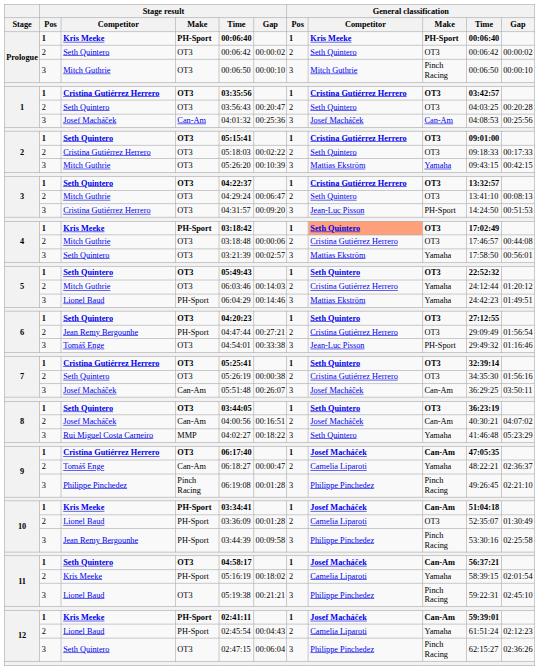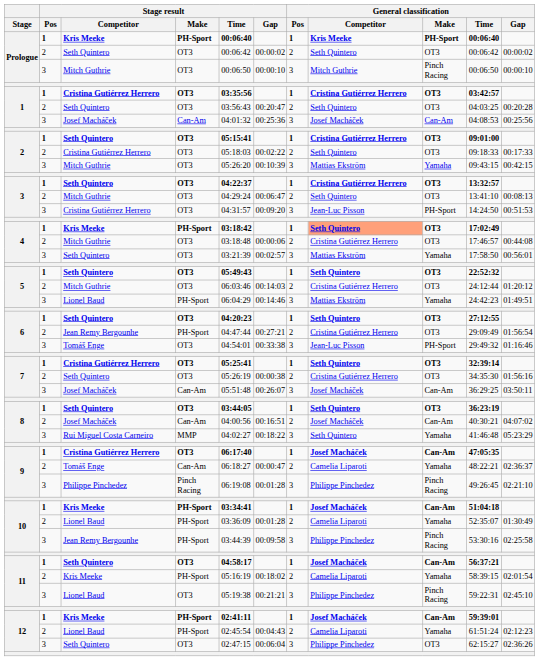 <table class="wikitable" style="font-size:85%;">
 <tr>
 <th></th>
 <th colspan=5>Stage result</th>
 <th colspan=5>General classification</th>
 </tr>
 <tr>
 <th width="40px">Stage</th>
 <th width="30px">Pos</th>
 <th width="200px">Competitor</th>
 <th width="70px">Make</th>
 <th width="40px">Time</th>
 <th width="40px">Gap</th>
 <th width="30px">Pos</th>
 <th width="200px">Competitor</th>
 <th width="70px">Make</th>
 <th width="40px">Time</th>
 <th width="40px">Gap</th>
 </tr>
 <tr>
 <th rowspan=3>Prologue</th>
 <td><strong>1</strong></td>
 <td><strong> <a href='#'>Kris Meeke</a></strong></td>
 <td><strong>PH-Sport</strong></td>
 <td><strong>00:06:40</strong></td>
 <td></td>
 <td><strong>1</strong></td>
 <td><strong> <a href='#'>Kris Meeke</a></strong></td>
 <td><strong>PH-Sport</strong></td>
 <td><strong>00:06:40</strong></td>
 <td></td>
 </tr>
 <tr>
 <td>2</td>
 <td> <a href='#'>Seth Quintero</a></td>
 <td>OT3</td>
 <td>00:06:42</td>
 <td>00:00:02</td>
 <td>2</td>
 <td> <a href='#'>Seth Quintero</a></td>
 <td>OT3</td>
 <td>00:06:42</td>
 <td>00:00:02</td>
 </tr>
 <tr>
 <td>3</td>
 <td> <a href='#'>Mitch Guthrie</a></td>
 <td>OT3</td>
 <td>00:06:50</td>
 <td>00:00:10</td>
 <td>3</td>
 <td> <a href='#'>Mitch Guthrie</a></td>
 <td>Pinch Racing</td>
 <td>00:06:50</td>
 <td>00:00:10</td>
 </tr>
 <tr>
 <th colspan=11></th>
 </tr>
 <tr>
 <th rowspan=3>1</th>
 <td><strong>1</strong></td>
 <td><strong> <a href='#'>Cristina Gutiérrez Herrero</a></strong></td>
 <td><strong>OT3</strong></td>
 <td><strong>03:35:56</strong></td>
 <td></td>
 <td><strong>1</strong></td>
 <td><strong> <a href='#'>Cristina Gutiérrez Herrero</a></strong></td>
 <td><strong>OT3</strong></td>
 <td><strong>03:42:57</strong></td>
 <td></td>
 </tr>
 <tr>
 <td>2</td>
 <td> <a href='#'>Seth Quintero</a></td>
 <td>OT3</td>
 <td>03:56:43</td>
 <td>00:20:47</td>
 <td>2</td>
 <td> <a href='#'>Seth Quintero</a></td>
 <td>OT3</td>
 <td>04:03:25</td>
 <td>00:20:28</td>
 </tr>
 <tr>
 <td>3</td>
 <td> <a href='#'>Josef Macháček</a></td>
 <td><a href='#'>Can-Am</a></td>
 <td>04:01:32</td>
 <td>00:25:36</td>
 <td>3</td>
 <td> <a href='#'>Josef Macháček</a></td>
 <td><a href='#'>Can-Am</a></td>
 <td>04:08:53</td>
 <td>00:25:56</td>
 </tr>
 <tr>
 <th colspan=11></th>
 </tr>
 <tr>
 <th rowspan=3>2</th>
 <td><strong>1</strong></td>
 <td><strong> <a href='#'>Seth Quintero</a></strong></td>
 <td><strong>OT3</strong></td>
 <td><strong>05:15:41</strong></td>
 <td></td>
 <td><strong>1</strong></td>
 <td><strong> <a href='#'>Cristina Gutiérrez Herrero</a></strong></td>
 <td><strong>OT3</strong></td>
 <td><strong>09:01:00</strong></td>
 <td></td>
 </tr>
 <tr>
 <td>2</td>
 <td> <a href='#'>Cristina Gutiérrez Herrero</a></td>
 <td>OT3</td>
 <td>05:18:03</td>
 <td>00:02:22</td>
 <td>2</td>
 <td> <a href='#'>Seth Quintero</a></td>
 <td>OT3</td>
 <td>09:18:33</td>
 <td>00:17:33</td>
 </tr>
 <tr>
 <td>3</td>
 <td> <a href='#'>Mitch Guthrie</a></td>
 <td>OT3</td>
 <td>05:26:20</td>
 <td>00:10:39</td>
 <td>3</td>
 <td> <a href='#'>Mattias Ekström</a></td>
 <td><a href='#'>Yamaha</a></td>
 <td>09:43:15</td>
 <td>00:42:15</td>
 </tr>
 <tr>
 <th colspan=11></th>
 </tr>
 <tr>
 <th rowspan=3>3</th>
 <td><strong>1</strong></td>
 <td><strong> <a href='#'>Seth Quintero</a></strong></td>
 <td><strong>OT3</strong></td>
 <td><strong>04:22:37</strong></td>
 <td></td>
 <td><strong>1</strong></td>
 <td><strong> <a href='#'>Cristina Gutiérrez Herrero</a></strong></td>
 <td><strong>OT3</strong></td>
 <td><strong>13:32:57</strong></td>
 <td></td>
 </tr>
 <tr>
 <td>2</td>
 <td> <a href='#'>Mitch Guthrie</a></td>
 <td>OT3</td>
 <td>04:29:24</td>
 <td>00:06:47</td>
 <td>2</td>
 <td> <a href='#'>Seth Quintero</a></td>
 <td>OT3</td>
 <td>13:41:10</td>
 <td>00:08:13</td>
 </tr>
 <tr>
 <td>3</td>
 <td> <a href='#'>Cristina Gutiérrez Herrero</a></td>
 <td>OT3</td>
 <td>04:31:57</td>
 <td>00:09:20</td>
 <td>3</td>
 <td> <a href='#'>Jean-Luc Pisson</a></td>
 <td>PH-Sport</td>
 <td>14:24:50</td>
 <td>00:51:53</td>
 </tr>
 <tr>
 <th colspan=11></th>
 </tr>
 <tr>
 <th rowspan=3>4</th>
 <td><strong>1</strong></td>
 <td><strong> <a href='#'>Kris Meeke</a></strong></td>
 <td><strong>PH-Sport</strong></td>
 <td><strong>03:18:42</strong></td>
 <td></td>
 <td><strong>1</strong></td>
 <td style="background: lightsalmon;"><strong> <a href='#'>Seth Quintero</a></strong></td>
 <td><strong>OT3</strong></td>
 <td><strong>17:02:49</strong></td>
 <td></td>
 </tr>
 <tr>
 <td>2</td>
 <td> <a href='#'>Mitch Guthrie</a></td>
 <td>OT3</td>
 <td>03:18:48</td>
 <td>00:00:06</td>
 <td>2</td>
 <td> <a href='#'>Cristina Gutiérrez Herrero</a></td>
 <td>OT3</td>
 <td>17:46:57</td>
 <td>00:44:08</td>
 </tr>
 <tr>
 <td>3</td>
 <td> <a href='#'>Seth Quintero</a></td>
 <td>OT3</td>
 <td>03:21:39</td>
 <td>00:02:57</td>
 <td>3</td>
 <td> <a href='#'>Mattias Ekström</a></td>
 <td>Yamaha</td>
 <td>17:58:50</td>
 <td>00:56:01</td>
 </tr>
 <tr>
 <th colspan=11></th>
 </tr>
 <tr>
 <th rowspan=3>5</th>
 <td><strong>1</strong></td>
 <td><strong> <a href='#'>Seth Quintero</a></strong></td>
 <td><strong>OT3</strong></td>
 <td><strong>05:49:43</strong></td>
 <td></td>
 <td><strong>1</strong></td>
 <td><strong> <a href='#'>Seth Quintero</a></strong></td>
 <td><strong>OT3</strong></td>
 <td><strong>22:52:32</strong></td>
 <td></td>
 </tr>
 <tr>
 <td>2</td>
 <td> <a href='#'>Mitch Guthrie</a></td>
 <td>OT3</td>
 <td>06:03:46</td>
 <td>00:14:03</td>
 <td>2</td>
 <td> <a href='#'>Cristina Gutiérrez Herrero</a></td>
-<td>Yamaha</td>
+<td>OT3</td>
 <td>24:12:44</td>
 <td>01:20:12</td>
 </tr>
 <tr>
 <td>3</td>
 <td> <a href='#'>Lionel Baud</a></td>
 <td>PH-Sport</td>
 <td>06:04:29</td>
 <td>00:14:46</td>
 <td>3</td>
 <td> <a href='#'>Mattias Ekström</a></td>
 <td>Yamaha</td>
 <td>24:42:23</td>
 <td>01:49:51</td>
 </tr>
 <tr>
 <th colspan=11></th>
 </tr>
 <tr>
 <th rowspan=3>6</th>
 <td><strong>1</strong></td>
 <td><strong> <a href='#'>Seth Quintero</a></strong></td>
 <td><strong>OT3</strong></td>
 <td><strong>04:20:23</strong></td>
 <td></td>
 <td><strong>1</strong></td>
 <td><strong> <a href='#'>Seth Quintero</a></strong></td>
 <td><strong>OT3</strong></td>
 <td><strong>27:12:55</strong></td>
 <td></td>
 </tr>
 <tr>
 <td>2</td>
 <td> <a href='#'>Jean Remy Bergounhe</a></td>
 <td>PH-Sport</td>
 <td>04:47:44</td>
 <td>00:27:21</td>
 <td>2</td>
 <td> <a href='#'>Cristina Gutiérrez Herrero</a></td>
 <td>OT3</td>
 <td>29:09:49</td>
 <td>01:56:54</td>
 </tr>
 <tr>
 <td>3</td>
 <td> <a href='#'>Tomáš Enge</a></td>
 <td>OT3</td>
 <td>04:54:01</td>
 <td>00:33:38</td>
 <td>3</td>
 <td> <a href='#'>Jean-Luc Pisson</a></td>
 <td>PH-Sport</td>
 <td>29:49:32</td>
 <td>01:16:46</td>
 </tr>
 <tr>
 <th colspan=11></th>
 </tr>
 <tr>
 <th rowspan=3>7</th>
 <td><strong>1</strong></td>
 <td><strong> <a href='#'>Cristina Gutiérrez Herrero</a></strong></td>
 <td><strong>OT3</strong></td>
 <td><strong>05:25:41</strong></td>
 <td></td>
 <td><strong>1</strong></td>
 <td><strong> <a href='#'>Seth Quintero</a></strong></td>
 <td><strong>OT3</strong></td>
 <td><strong>32:39:14</strong></td>
 <td></td>
 </tr>
 <tr>
 <td>2</td>
 <td> <a href='#'>Seth Quintero</a></td>
 <td>OT3</td>
 <td>05:26:19</td>
 <td>00:00:38</td>
 <td>2</td>
 <td> <a href='#'>Cristina Gutiérrez Herrero</a></td>
 <td>OT3</td>
 <td>34:35:30</td>
 <td>01:56:16</td>
 </tr>
 <tr>
 <td>3</td>
 <td> <a href='#'>Josef Macháček</a></td>
 <td>Can-Am</td>
 <td>05:51:48</td>
 <td>00:26:07</td>
 <td>3</td>
 <td> <a href='#'>Josef Macháček</a></td>
 <td>Can-Am</td>
 <td>36:29:25</td>
 <td>03:50:11</td>
 </tr>
 <tr>
 <th colspan=11></th>
 </tr>
 <tr>
 <th rowspan=3>8</th>
 <td><strong>1</strong></td>
 <td><strong> <a href='#'>Seth Quintero</a></strong></td>
 <td><strong>OT3</strong></td>
 <td><strong>03:44:05</strong></td>
 <td></td>
 <td><strong>1</strong></td>
 <td><strong> <a href='#'>Seth Quintero</a></strong></td>
 <td><strong>OT3</strong></td>
 <td><strong>36:23:19</strong></td>
 <td></td>
 </tr>
 <tr>
 <td>2</td>
 <td> <a href='#'>Josef Macháček</a></td>
 <td>Can-Am</td>
 <td>04:00:56</td>
 <td>00:16:51</td>
 <td>2</td>
 <td> <a href='#'>Josef Macháček</a></td>
 <td>Can-Am</td>
 <td>40:30:21</td>
 <td>04:07:02</td>
 </tr>
 <tr>
 <td>3</td>
 <td> <a href='#'>Rui Miguel Costa Carneiro</a></td>
 <td>MMP</td>
 <td>04:02:27</td>
 <td>00:18:22</td>
 <td>3</td>
 <td> <a href='#'>Seth Quintero</a></td>
 <td>Yamaha</td>
 <td>41:46:48</td>
 <td>05:23:29</td>
 </tr>
 <tr>
 <th colspan=11></th>
 </tr>
 <tr>
 <th rowspan=3>9</th>
 <td><strong>1</strong></td>
 <td><strong> <a href='#'>Cristina Gutiérrez Herrero</a></strong></td>
 <td><strong>OT3</strong></td>
 <td><strong>06:17:40</strong></td>
 <td></td>
 <td><strong>1</strong></td>
 <td><strong> <a href='#'>Josef Macháček</a></strong></td>
 <td><strong>Can-Am</strong></td>
 <td><strong>47:05:35</strong></td>
 <td></td>
 </tr>
 <tr>
 <td>2</td>
 <td> <a href='#'>Tomáš Enge</a></td>
 <td>Can-Am</td>
 <td>06:18:27</td>
 <td>00:00:47</td>
 <td>2</td>
 <td> <a href='#'>Camelia Liparoti</a></td>
 <td>Yamaha</td>
 <td>48:22:21</td>
 <td>02:36:37</td>
 </tr>
 <tr>
 <td>3</td>
 <td> <a href='#'>Philippe Pinchedez</a></td>
 <td>Pinch Racing</td>
 <td>06:19:08</td>
 <td>00:01:28</td>
 <td>3</td>
 <td> <a href='#'>Philippe Pinchedez</a></td>
 <td>Pinch Racing</td>
 <td>49:26:45</td>
 <td>02:21:10</td>
 </tr>
 <tr>
 <th colspan=11></th>
 </tr>
 <tr>
 <th rowspan=3>10</th>
 <td><strong>1</strong></td>
 <td><strong> <a href='#'>Kris Meeke</a></strong></td>
 <td><strong>PH-Sport</strong></td>
 <td><strong>03:34:41</strong></td>
 <td></td>
 <td><strong>1</strong></td>
 <td><strong> <a href='#'>Josef Macháček</a></strong></td>
 <td><strong>Can-Am</strong></td>
 <td><strong>51:04:18</strong></td>
 <td></td>
 </tr>
 <tr>
 <td>2</td>
 <td> <a href='#'>Lionel Baud</a></td>
 <td>PH-Sport</td>
 <td>03:36:09</td>
 <td>00:01:28</td>
 <td>2</td>
 <td> <a href='#'>Camelia Liparoti</a></td>
-<td>OT3</td>
+<td>Yamaha</td>
 <td>52:35:07</td>
 <td>01:30:49</td>
 </tr>
 <tr>
 <td>3</td>
 <td> <a href='#'>Jean Remy Bergounhe</a></td>
 <td>PH-Sport</td>
 <td>03:44:39</td>
 <td>00:09:58</td>
 <td>3</td>
 <td> <a href='#'>Philippe Pinchedez</a></td>
 <td>Pinch Racing</td>
 <td>53:30:16</td>
 <td>02:25:58</td>
 </tr>
 <tr>
 <th colspan=11></th>
 </tr>
 <tr>
 <th rowspan=3>11</th>
 <td><strong>1</strong></td>
 <td><strong> <a href='#'>Seth Quintero</a></strong></td>
 <td><strong>OT3</strong></td>
 <td><strong>04:58:17</strong></td>
 <td></td>
 <td><strong>1</strong></td>
 <td><strong> <a href='#'>Josef Macháček</a></strong></td>
 <td><strong>Can-Am</strong></td>
 <td><strong>56:37:21</strong></td>
 <td></td>
 </tr>
 <tr>
 <td>2</td>
 <td> <a href='#'>Kris Meeke</a></td>
 <td>PH-Sport</td>
 <td>05:16:19</td>
 <td>00:18:02</td>
 <td>2</td>
 <td> <a href='#'>Camelia Liparoti</a></td>
 <td>Yamaha</td>
 <td>58:39:15</td>
 <td>02:01:54</td>
 </tr>
 <tr>
 <td>3</td>
 <td> <a href='#'>Lionel Baud</a></td>
 <td>OT3</td>
 <td>05:19:38</td>
 <td>00:21:21</td>
 <td>3</td>
 <td> <a href='#'>Philippe Pinchedez</a></td>
 <td>Pinch Racing</td>
 <td>59:22:31</td>
 <td>02:45:10</td>
 </tr>
 <tr>
 <th colspan=11></th>
 </tr>
 <tr>
 <th rowspan=3>12</th>
 <td><strong>1</strong></td>
 <td><strong> <a href='#'>Kris Meeke</a></strong></td>
 <td><strong>PH-Sport</strong></td>
 <td><strong>02:41:11</strong></td>
 <td></td>
 <td><strong>1</strong></td>
 <td><strong> <a href='#'>Josef Macháček</a></strong></td>
 <td><strong>Can-Am</strong></td>
 <td><strong>59:39:01</strong></td>
 <td></td>
 </tr>
 <tr>
 <td>2</td>
 <td> <a href='#'>Lionel Baud</a></td>
 <td>PH-Sport</td>
 <td>02:45:54</td>
 <td>00:04:43</td>
 <td>2</td>
 <td> <a href='#'>Camelia Liparoti</a></td>
 <td>Yamaha</td>
 <td>61:51:24</td>
 <td>02:12:23</td>
 </tr>
 <tr>
 <td>3</td>
 <td> <a href='#'>Seth Quintero</a></td>
 <td>OT3</td>
 <td>02:47:15</td>
 <td>00:06:04</td>
 <td>3</td>
 <td> <a href='#'>Philippe Pinchedez</a></td>
-<td>Pinch Racing</td>
+<td>OT3</td>
 <td>62:15:27</td>
 <td>02:36:26</td>
 </tr>
 <tr>
 <th colspan=11></th>
 </tr>
 </table>
